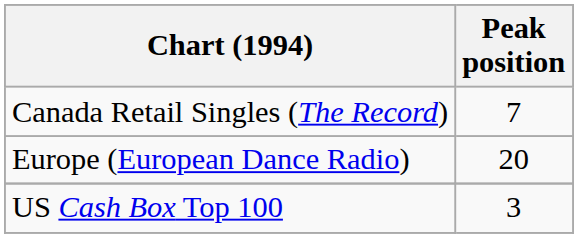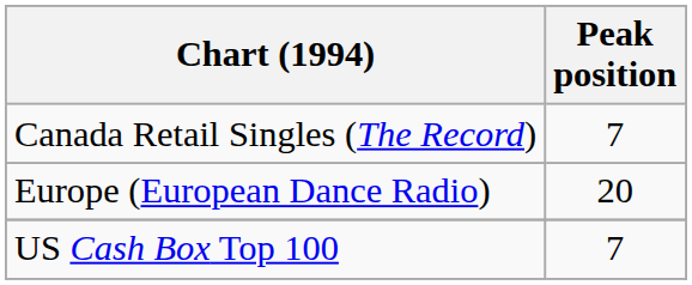 <table class="wikitable sortable">
 <tr>
 <th>Chart (1994)</th>
 <th>Peak<br>position</th>
 </tr>
 <tr>
 <td>Canada Retail Singles (<em><a href='#'>The Record</a></em>)</td>
 <td align="center">7</td>
 </tr>
 <tr>
 <td>Europe (<a href='#'>European Dance Radio</a>)</td>
 <td align="center">20</td>
 </tr>
 <tr>
 </tr>
 <tr>
 </tr>
 <tr>
 </tr>
 <tr>
 </tr>
 <tr>
 <td>US <a href='#'><em>Cash Box</em> Top 100</a></td>
-<td align="center">3</td>
+<td align="center">7</td>
 </tr>
 </table>
